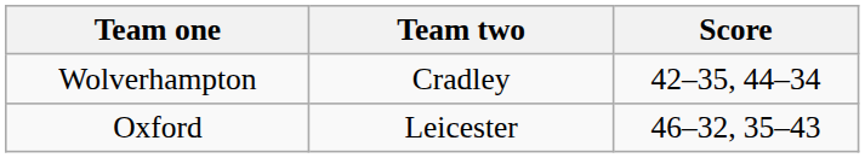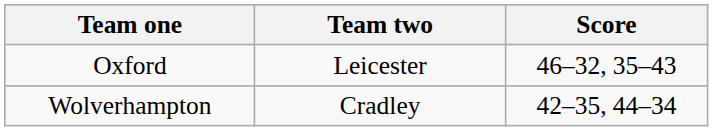 <table class="wikitable" style="text-align: center">
 <tr>
 <th width=150>Team one</th>
 <th width=150>Team two</th>
 <th width=120>Score</th>
 </tr>
 <tr>
+<td>Oxford</td>
+<td>Leicester</td>
+<td>46–32, 35–43</td>
+</tr>
+<tr>
 <td>Wolverhampton</td>
 <td>Cradley</td>
 <td>42–35, 44–34</td>
 </tr>
-<tr>
-<td>Oxford</td>
-<td>Leicester</td>
-<td>46–32, 35–43</td>
-</tr>
 </table>
